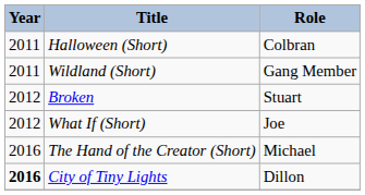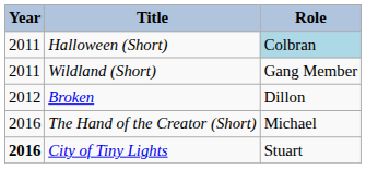 <table class="wikitable" style="font-size:95%">
 <tr style="text-align:center;">
 <th style="background:#B0C4DE;">Year</th>
 <th style="background:#B0C4DE;">Title</th>
 <th style="background:#B0C4DE;">Role</th>
 </tr>
 <tr>
 <td>2011</td>
 <td><em>Halloween (Short)</em></td>
-<td>Colbran</td>
+<td style="background: lightblue;">Colbran</td>
 </tr>
 <tr>
 <td>2011</td>
 <td><em>Wildland (Short)</em></td>
 <td>Gang Member</td>
 </tr>
 <tr>
 <td>2012</td>
 <td><em><a href='#'>Broken</a> </em></td>
-<td>Stuart</td>
-</tr>
-<tr>
-<td>2012</td>
-<td><em>What If (Short) </em></td>
-<td>Joe</td>
+<td>Dillon</td>
 </tr>
 <tr>
 <td>2016</td>
 <td><em>The Hand of the Creator (Short)</em></td>
 <td>Michael</td>
 </tr>
 <tr>
 <td><strong>2016</strong></td>
 <td><em><a href='#'>City of Tiny Lights</a> </em></td>
-<td>Dillon</td>
+<td>Stuart</td>
 </tr>
 <tr>
 </tr>
 </table>
